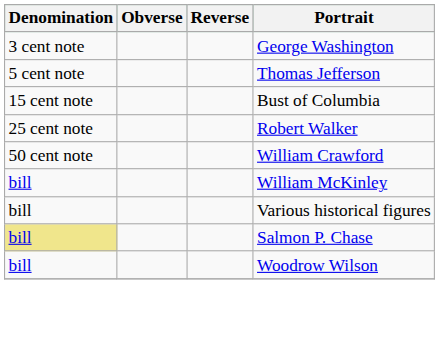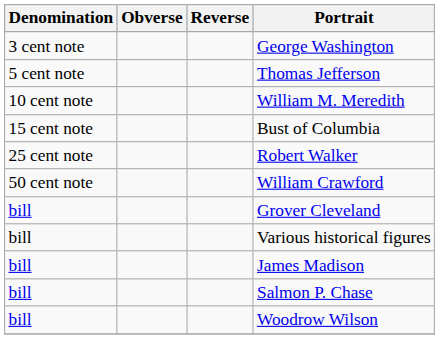 <table class="wikitable">
 <tr style="background:#2E8B57;">
 <th>Denomination</th>
 <th>Obverse</th>
 <th>Reverse</th>
 <th>Portrait</th>
 </tr>
 <tr>
 <td>3 cent note</td>
 <td></td>
 <td></td>
 <td><a href='#'>George Washington</a></td>
 </tr>
 <tr>
 <td>5 cent note</td>
 <td></td>
 <td></td>
 <td><a href='#'>Thomas Jefferson</a></td>
+</tr>
+<tr>
+<td>10 cent note</td>
+<td></td>
+<td></td>
+<td><a href='#'>William M. Meredith</a></td>
 </tr>
 <tr>
 <td>15 cent note</td>
 <td></td>
 <td></td>
 <td>Bust of Columbia</td>
 </tr>
 <tr>
 <td>25 cent note</td>
 <td></td>
 <td></td>
 <td><a href='#'>Robert Walker</a></td>
 </tr>
 <tr>
 <td>50 cent note</td>
 <td></td>
 <td></td>
 <td><a href='#'>William Crawford</a></td>
 </tr>
 <tr>
 <td><a href='#'> bill</a></td>
 <td></td>
 <td></td>
-<td><a href='#'>William McKinley</a></td>
+<td><a href='#'>Grover Cleveland</a></td>
 </tr>
 <tr>
 <td> bill</td>
 <td></td>
 <td></td>
 <td>Various historical figures</td>
 </tr>
 <tr>
-<td style="background: khaki;"><a href='#'> bill</a></td>
+<td><a href='#'> bill</a></td>
+<td></td>
+<td></td>
+<td><a href='#'>James Madison</a></td>
+</tr>
+<tr>
+<td><a href='#'> bill</a></td>
 <td></td>
 <td></td>
 <td><a href='#'>Salmon P. Chase</a></td>
 </tr>
 <tr>
 <td><a href='#'> bill</a></td>
 <td></td>
 <td></td>
 <td><a href='#'>Woodrow Wilson</a></td>
 </tr>
 <tr>
 </tr>
 </table>
